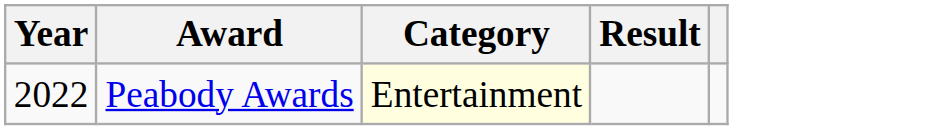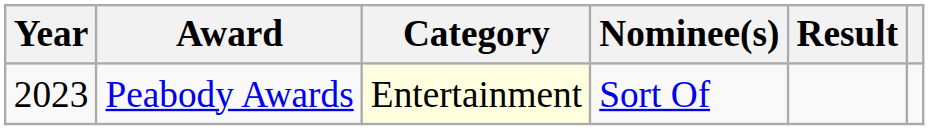 <table class="wikitable plainrowheaders sortable">
 <tr>
 <th scope="col">Year</th>
 <th scope="col">Award</th>
 <th scope="col">Category</th>
+<th scope="col">Nominee(s)</th>
 <th scope="col">Result</th>
 <th scope="col" class="unsortable"></th>
 </tr>
 <tr>
-<td>2022</td>
+<td>2023</td>
 <td><a href='#'>Peabody Awards</a></td>
 <td style="background: lightyellow;">Entertainment</td>
+<td><a href='#'> Sort Of</a></td>
 <td></td>
 <td></td>
 </tr>
 </table>
